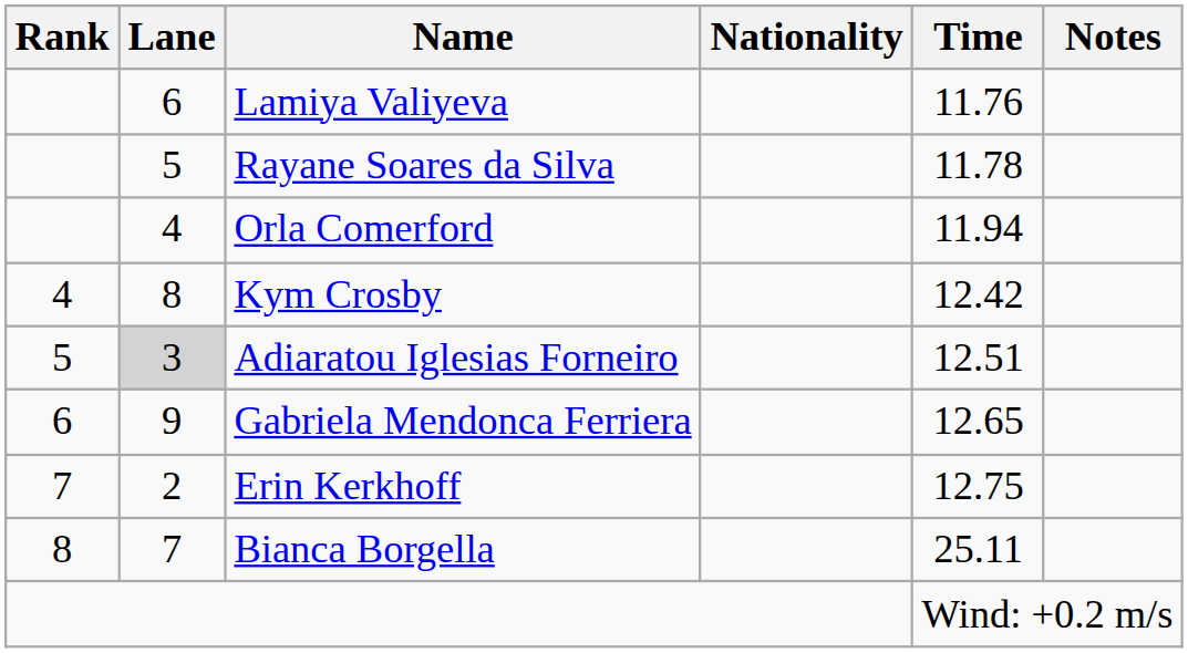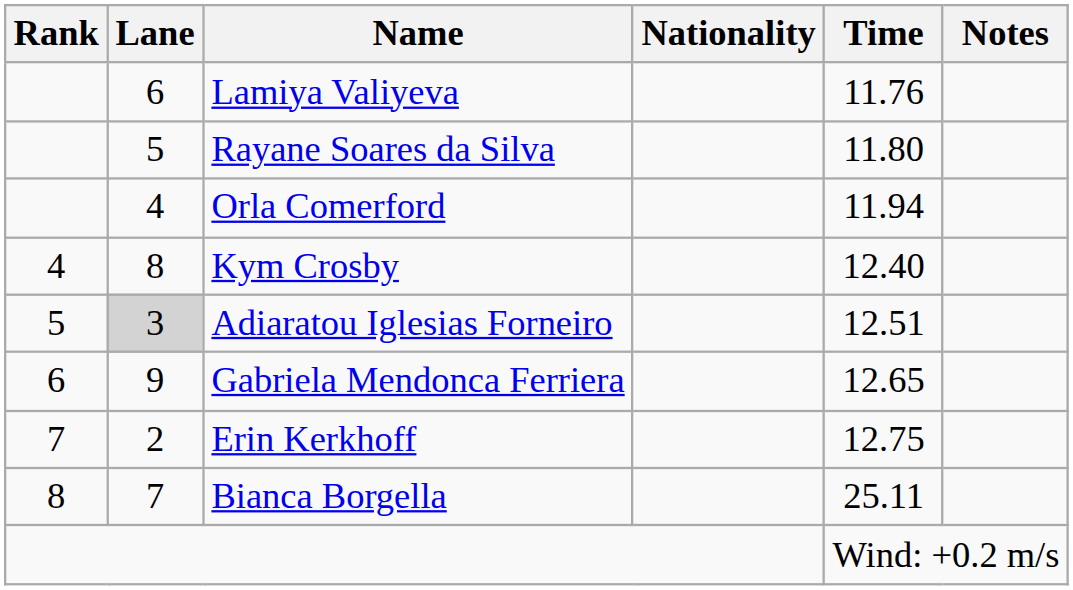 <table class="wikitable sortable" style="text-align:center">
 <tr>
 <th>Rank</th>
 <th>Lane</th>
 <th>Name</th>
 <th>Nationality</th>
 <th>Time</th>
 <th>Notes</th>
 </tr>
 <tr>
 <td></td>
 <td>6</td>
 <td align="left"><a href='#'>Lamiya Valiyeva</a></td>
 <td align="left"></td>
 <td>11.76</td>
 <td></td>
 </tr>
 <tr>
 <td></td>
 <td>5</td>
 <td align="left"><a href='#'>Rayane Soares da Silva</a></td>
 <td align="left"></td>
-<td>11.78</td>
+<td>11.80</td>
 <td></td>
 </tr>
 <tr>
 <td></td>
 <td>4</td>
 <td align="left"><a href='#'>Orla Comerford</a></td>
 <td align="left"></td>
 <td>11.94</td>
 <td></td>
 </tr>
 <tr>
 <td>4</td>
 <td>8</td>
 <td align="left"><a href='#'>Kym Crosby</a></td>
 <td align="left"></td>
-<td>12.42</td>
+<td>12.40</td>
 <td></td>
 </tr>
 <tr>
 <td>5</td>
 <td style="background: lightgrey;">3</td>
 <td align="left"><a href='#'>Adiaratou Iglesias Forneiro</a></td>
 <td align="left"></td>
 <td>12.51</td>
 <td></td>
 </tr>
 <tr>
 <td>6</td>
 <td>9</td>
 <td align="left"><a href='#'>Gabriela Mendonca Ferriera</a></td>
 <td align="left"></td>
 <td>12.65</td>
 <td></td>
 </tr>
 <tr>
 <td>7</td>
 <td>2</td>
 <td align="left"><a href='#'>Erin Kerkhoff</a></td>
 <td align="left"></td>
 <td>12.75</td>
 <td></td>
 </tr>
 <tr>
 <td>8</td>
 <td>7</td>
 <td align="left"><a href='#'>Bianca Borgella</a></td>
 <td align="left"></td>
 <td>25.11</td>
 <td></td>
 </tr>
 <tr class="sortbottom">
 <td colspan="4"></td>
 <td colspan="2" style="text-align:left;">Wind: +0.2 m/s</td>
 </tr>
 </table>
